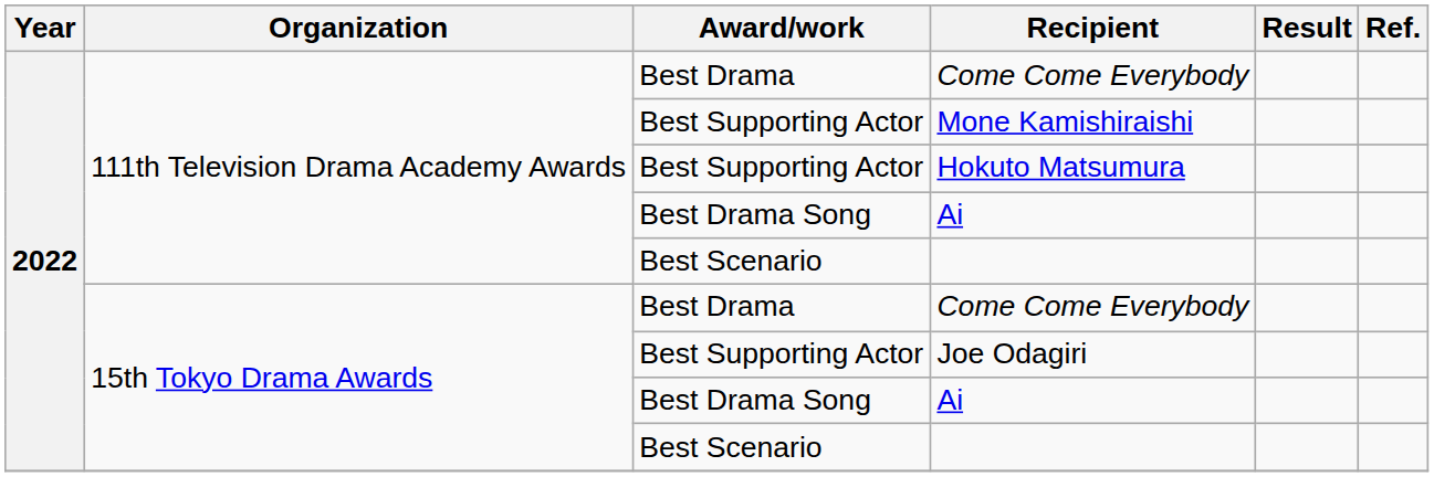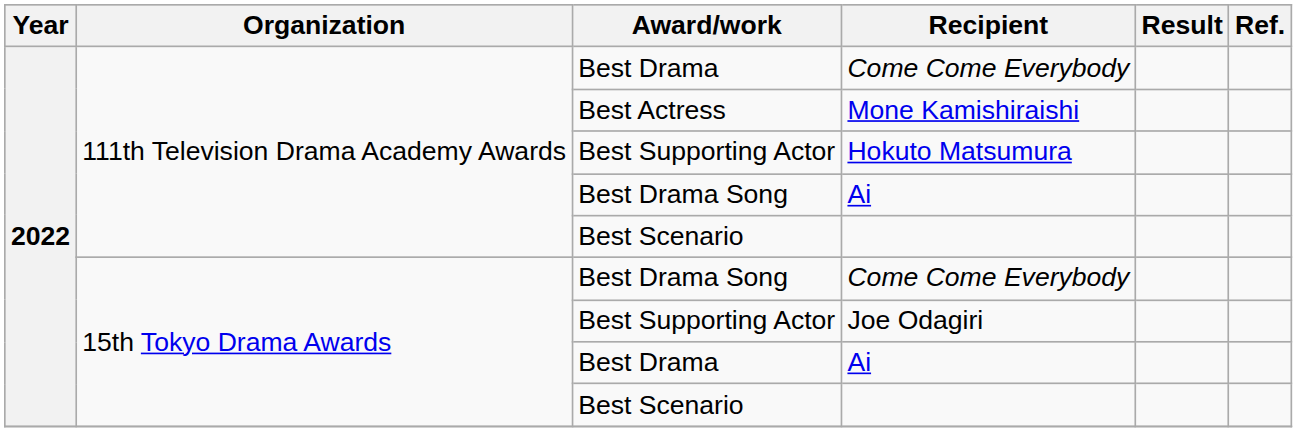 <table class="wikitable">
 <tr>
 <th>Year</th>
 <th>Organization</th>
 <th>Award/work</th>
 <th>Recipient</th>
 <th>Result</th>
 <th>Ref.</th>
 </tr>
 <tr>
 <th rowspan="9">2022</th>
 <td rowspan="5">111th Television Drama Academy Awards</td>
 <td>Best Drama</td>
 <td><em>Come Come Everybody</em></td>
 <td></td>
 <td align="center"></td>
 </tr>
 <tr>
-<td>Best Supporting Actor</td>
+<td>Best Actress</td>
 <td><a href='#'>Mone Kamishiraishi</a></td>
 <td></td>
 <td align="center"></td>
 </tr>
 <tr>
 <td>Best Supporting Actor</td>
 <td><a href='#'>Hokuto Matsumura</a></td>
 <td></td>
 <td align="center"></td>
 </tr>
 <tr>
 <td>Best Drama Song</td>
 <td><a href='#'>Ai</a></td>
 <td></td>
 <td align="center"></td>
 </tr>
 <tr>
 <td>Best Scenario</td>
 <td></td>
 <td></td>
 <td align="center"></td>
 </tr>
 <tr>
 <td rowspan="4">15th <a href='#'>Tokyo Drama Awards</a></td>
-<td>Best Drama</td>
+<td>Best Drama Song</td>
 <td><em>Come Come Everybody</em></td>
 <td></td>
 <td align="center"></td>
 </tr>
 <tr>
 <td>Best Supporting Actor</td>
 <td>Joe Odagiri</td>
 <td></td>
 <td align="center"></td>
 </tr>
 <tr>
-<td>Best Drama Song</td>
+<td>Best Drama</td>
 <td><a href='#'>Ai</a></td>
 <td></td>
 <td align="center"></td>
 </tr>
 <tr>
 <td>Best Scenario</td>
 <td></td>
 <td></td>
 <td align="center"></td>
 </tr>
 <tr>
 </tr>
 </table>
